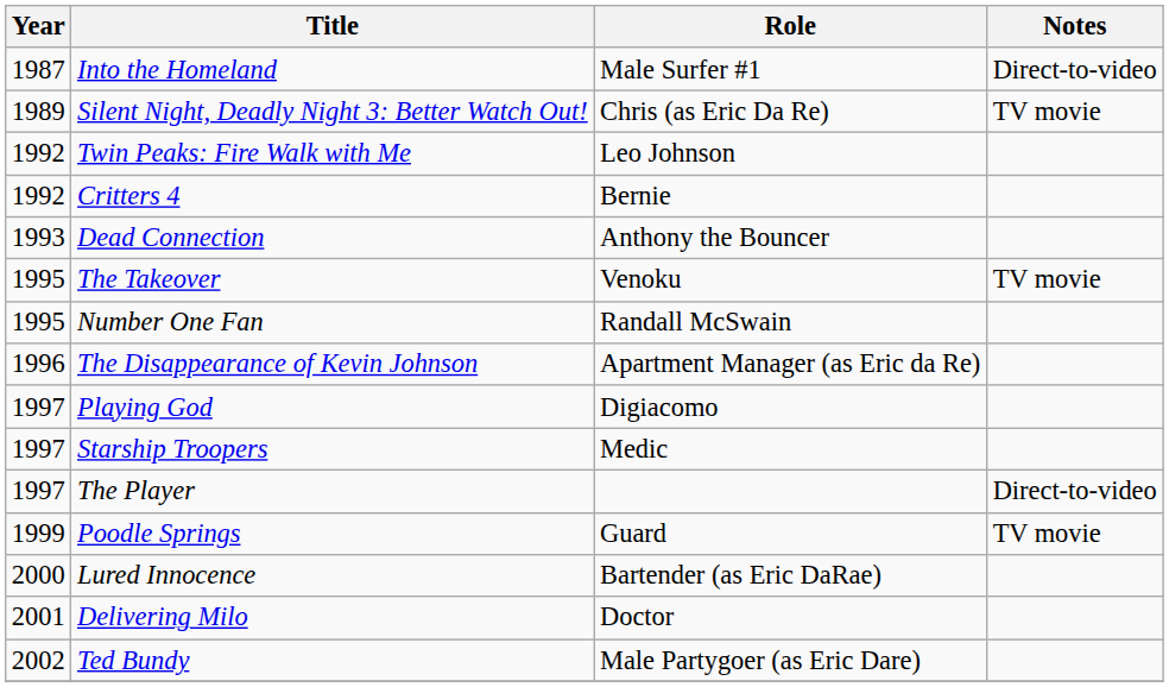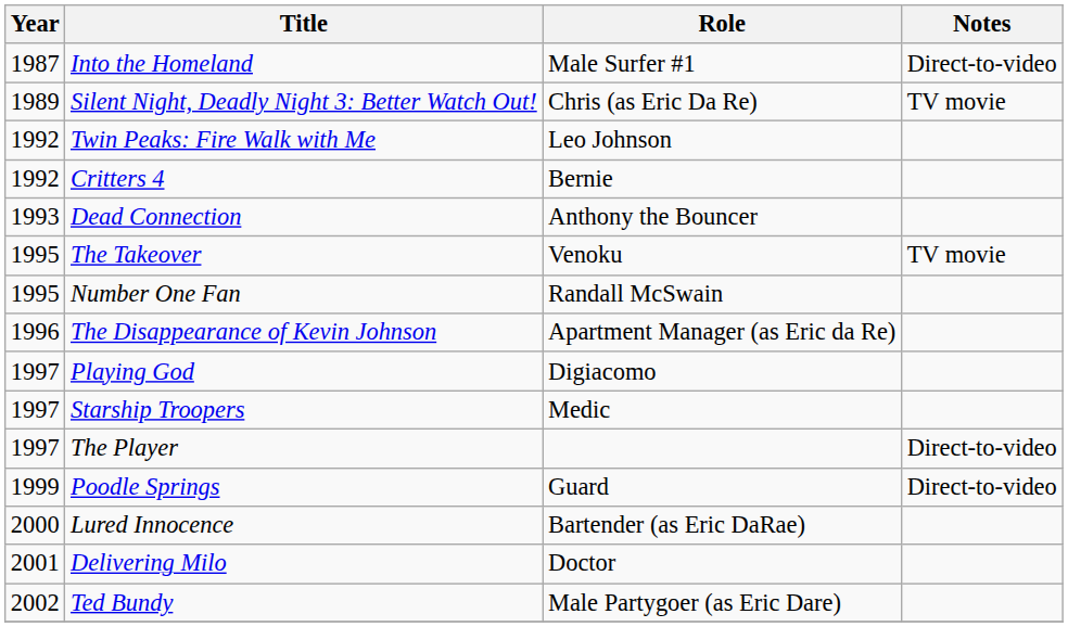 <table class = "wikitable sortable">
 <tr>
 <th>Year</th>
 <th>Title</th>
 <th>Role</th>
 <th class = "unsortable">Notes</th>
 </tr>
 <tr>
 <td>1987</td>
 <td><em><a href='#'>Into the Homeland</a></em></td>
 <td>Male Surfer #1</td>
 <td>Direct-to-video</td>
 </tr>
 <tr>
 <td>1989</td>
 <td><em><a href='#'>Silent Night, Deadly Night 3: Better Watch Out!</a></em></td>
 <td>Chris (as Eric Da Re)</td>
 <td>TV movie</td>
 </tr>
 <tr>
 <td>1992</td>
 <td><em><a href='#'>Twin Peaks: Fire Walk with Me</a></em></td>
 <td>Leo Johnson</td>
 <td></td>
 </tr>
 <tr>
 <td>1992</td>
 <td><em><a href='#'>Critters 4</a></em></td>
 <td>Bernie</td>
 <td></td>
 </tr>
 <tr>
 <td>1993</td>
 <td><em><a href='#'>Dead Connection</a></em></td>
 <td>Anthony the Bouncer</td>
 <td></td>
 </tr>
 <tr>
 <td>1995</td>
 <td><em> <a href='#'>The Takeover</a></em></td>
 <td>Venoku</td>
 <td>TV movie</td>
 </tr>
 <tr>
 <td>1995</td>
 <td><em>Number One Fan</em></td>
 <td>Randall McSwain</td>
 <td></td>
 </tr>
 <tr>
 <td>1996</td>
 <td><em><a href='#'>The Disappearance of Kevin Johnson</a></em></td>
 <td>Apartment Manager (as Eric da Re)</td>
 <td></td>
 </tr>
 <tr>
 <td>1997</td>
 <td><em><a href='#'>Playing God</a></em></td>
 <td>Digiacomo</td>
 <td></td>
 </tr>
 <tr>
 <td>1997</td>
 <td><em><a href='#'>Starship Troopers</a></em></td>
 <td>Medic</td>
 <td></td>
 </tr>
 <tr>
 <td>1997</td>
 <td><em> The Player</em></td>
 <td></td>
 <td>Direct-to-video</td>
 </tr>
 <tr>
 <td>1999</td>
 <td><em><a href='#'>Poodle Springs</a></em></td>
 <td>Guard</td>
-<td>TV movie</td>
+<td>Direct-to-video</td>
 </tr>
 <tr>
 <td>2000</td>
 <td><em>Lured Innocence</em></td>
 <td>Bartender (as Eric DaRae)</td>
 <td></td>
 </tr>
 <tr>
 <td>2001</td>
 <td><em><a href='#'>Delivering Milo</a></em></td>
 <td>Doctor</td>
 <td></td>
 </tr>
 <tr>
 <td>2002</td>
 <td><em><a href='#'>Ted Bundy</a></em></td>
 <td>Male Partygoer (as Eric Dare)</td>
 <td></td>
 </tr>
 <tr>
 </tr>
 </table>
